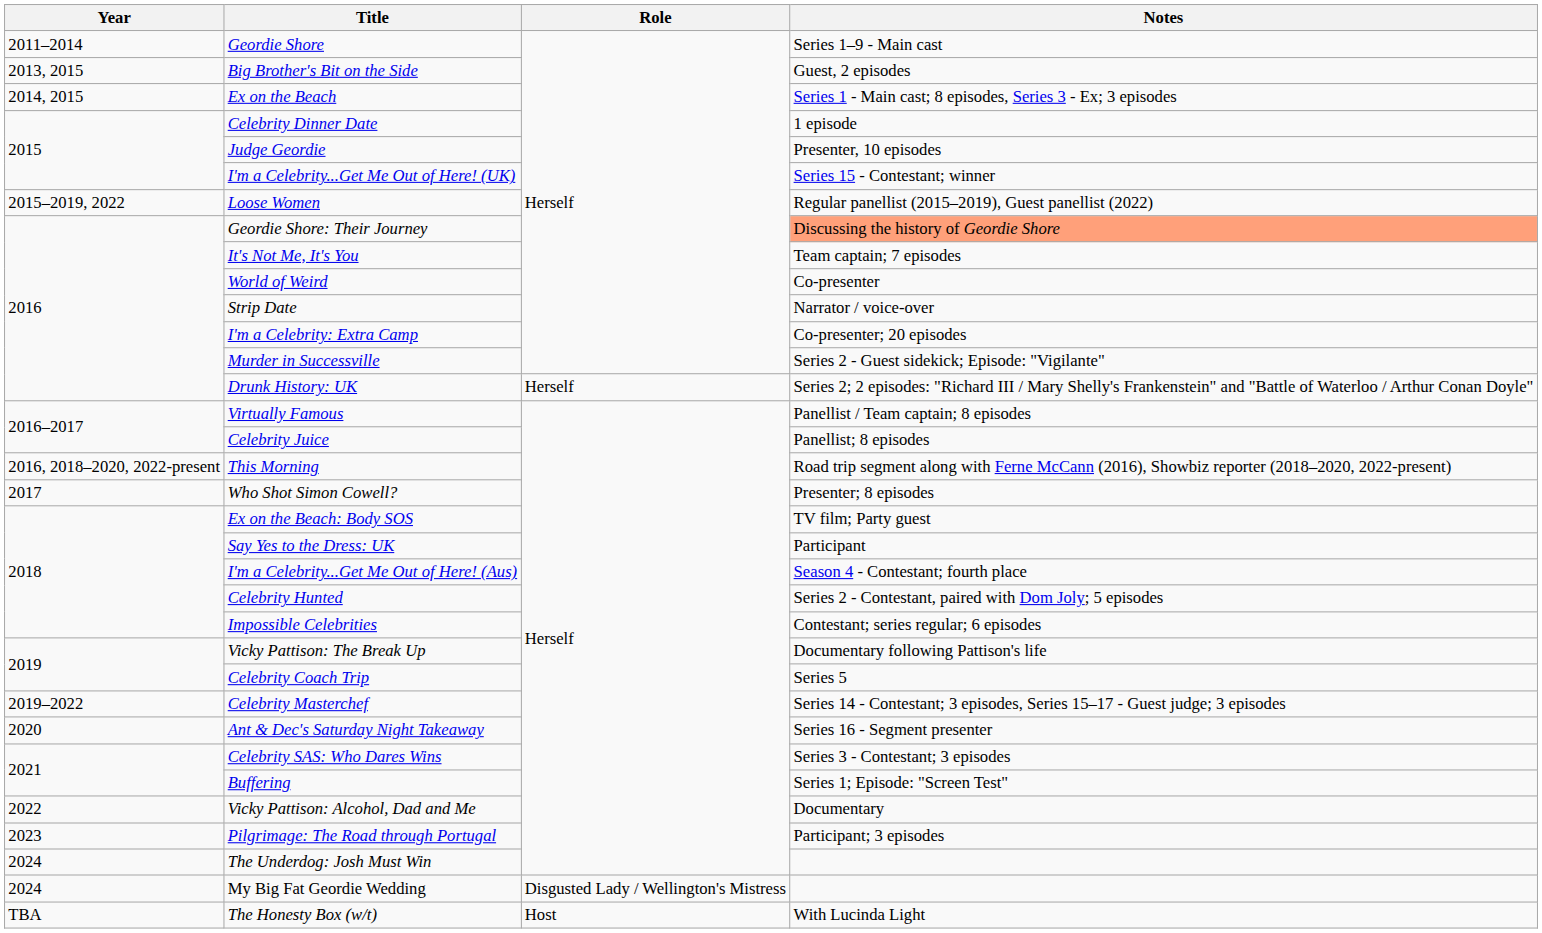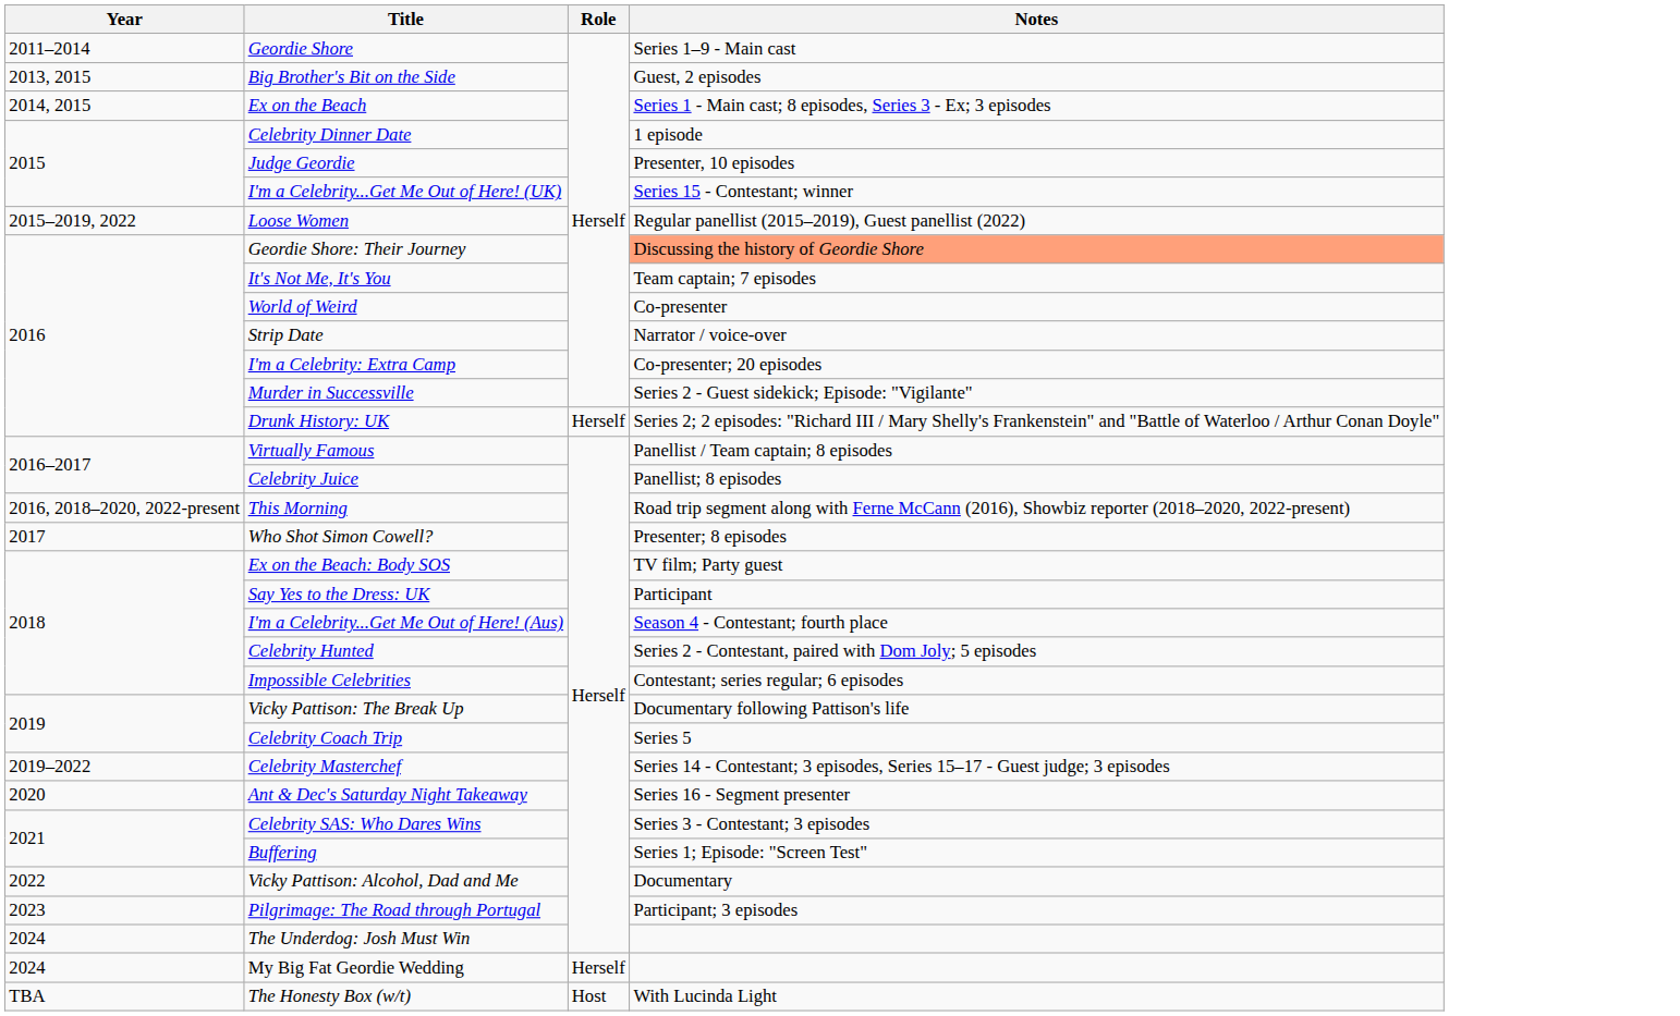 <table class="wikitable sortable">
 <tr>
 <th>Year</th>
 <th>Title</th>
 <th>Role</th>
 <th>Notes</th>
 </tr>
 <tr>
 <td>2011–2014</td>
 <td><em><a href='#'>Geordie Shore</a></em></td>
 <td rowspan="13">Herself</td>
 <td>Series 1–9 - Main cast</td>
 </tr>
 <tr>
 <td>2013, 2015</td>
 <td><em><a href='#'>Big Brother's Bit on the Side</a></em></td>
 <td>Guest, 2 episodes</td>
 </tr>
 <tr>
 <td>2014, 2015</td>
 <td><em><a href='#'>Ex on the Beach</a></em></td>
 <td><a href='#'>Series 1</a> - Main cast; 8 episodes, <a href='#'>Series 3</a> - Ex; 3 episodes</td>
 </tr>
 <tr>
 <td rowspan="3">2015</td>
 <td><a href='#'><em>Celebrity Dinner Date</em></a></td>
 <td>1 episode</td>
 </tr>
 <tr>
 <td><em><a href='#'>Judge Geordie</a></em></td>
 <td>Presenter, 10 episodes</td>
 </tr>
 <tr>
 <td><em><a href='#'>I'm a Celebrity...Get Me Out of Here! (UK)</a></em></td>
 <td><a href='#'>Series 15</a> - Contestant; winner</td>
 </tr>
 <tr>
 <td>2015–2019, 2022</td>
 <td><em><a href='#'>Loose Women</a></em></td>
 <td>Regular panellist (2015–2019), Guest panellist (2022)</td>
 </tr>
 <tr>
 <td rowspan="7">2016</td>
 <td><em>Geordie Shore: Their Journey</em></td>
 <td style="background: lightsalmon;">Discussing the history of <em>Geordie Shore</em></td>
 </tr>
 <tr>
 <td><em><a href='#'>It's Not Me, It's You</a></em></td>
 <td>Team captain; 7 episodes</td>
 </tr>
 <tr>
 <td><em><a href='#'>World of Weird</a></em></td>
 <td>Co-presenter</td>
 </tr>
 <tr>
 <td><em>Strip Date</em></td>
 <td>Narrator / voice-over</td>
 </tr>
 <tr>
 <td><em><a href='#'>I'm a Celebrity: Extra Camp</a></em></td>
 <td>Co-presenter; 20 episodes</td>
 </tr>
 <tr>
 <td><em><a href='#'>Murder in Successville</a></em></td>
 <td>Series 2 - Guest sidekick; Episode: "Vigilante"</td>
 </tr>
 <tr>
 <td><em><a href='#'>Drunk History: UK</a></em></td>
 <td>Herself</td>
 <td>Series 2; 2 episodes: "Richard III / Mary Shelly's Frankenstein" and "Battle of Waterloo / Arthur Conan Doyle"</td>
 </tr>
 <tr>
 <td rowspan="2">2016–2017</td>
 <td><em><a href='#'>Virtually Famous</a></em></td>
 <td rowspan="18">Herself</td>
 <td>Panellist / Team captain; 8 episodes</td>
 </tr>
 <tr>
 <td><em><a href='#'>Celebrity Juice</a></em></td>
 <td>Panellist; 8 episodes</td>
 </tr>
 <tr>
 <td>2016, 2018–2020, 2022-present</td>
 <td><em><a href='#'>This Morning</a></em></td>
 <td>Road trip segment along with <a href='#'>Ferne McCann</a> (2016), Showbiz reporter (2018–2020, 2022-present)</td>
 </tr>
 <tr>
 <td>2017</td>
 <td><em>Who Shot Simon Cowell?</em></td>
 <td>Presenter; 8 episodes</td>
 </tr>
 <tr>
 <td rowspan="5">2018</td>
 <td><em><a href='#'>Ex on the Beach: Body SOS</a></em></td>
 <td>TV film; Party guest</td>
 </tr>
 <tr>
 <td><em><a href='#'>Say Yes to the Dress: UK</a></em></td>
 <td>Participant</td>
 </tr>
 <tr>
 <td><em><a href='#'>I'm a Celebrity...Get Me Out of Here! (Aus)</a></em></td>
 <td><a href='#'>Season 4</a> - Contestant; fourth place</td>
 </tr>
 <tr>
 <td><em><a href='#'>Celebrity Hunted</a></em></td>
 <td>Series 2 - Contestant, paired with <a href='#'>Dom Joly</a>; 5 episodes</td>
 </tr>
 <tr>
 <td><em><a href='#'>Impossible Celebrities</a></em></td>
 <td>Contestant; series regular; 6 episodes</td>
 </tr>
 <tr>
 <td rowspan="2">2019</td>
 <td><em>Vicky Pattison: The Break Up</em></td>
 <td>Documentary following Pattison's life</td>
 </tr>
 <tr>
 <td><em><a href='#'>Celebrity Coach Trip</a></em></td>
 <td>Series 5</td>
 </tr>
 <tr>
 <td>2019–2022</td>
 <td><em><a href='#'>Celebrity Masterchef</a></em></td>
 <td>Series 14 - Contestant; 3 episodes, Series 15–17 - Guest judge; 3 episodes</td>
 </tr>
 <tr>
 <td>2020</td>
 <td><em><a href='#'>Ant & Dec's Saturday Night Takeaway</a></em></td>
 <td>Series 16 - Segment presenter</td>
 </tr>
 <tr>
 <td rowspan="2">2021</td>
 <td><em><a href='#'>Celebrity SAS: Who Dares Wins</a></em></td>
 <td>Series 3 - Contestant; 3 episodes</td>
 </tr>
 <tr>
 <td><em><a href='#'>Buffering</a></em></td>
 <td>Series 1; Episode: "Screen Test"</td>
 </tr>
 <tr>
 <td>2022</td>
 <td><em>Vicky Pattison: Alcohol, Dad and Me</em></td>
 <td>Documentary</td>
 </tr>
 <tr>
 <td>2023</td>
 <td><em><a href='#'>Pilgrimage: The Road through Portugal</a></em></td>
 <td>Participant; 3 episodes</td>
 </tr>
 <tr>
 <td>2024</td>
 <td><em>The Underdog: Josh Must Win</em></td>
 <td></td>
 </tr>
 <tr>
 <td>2024</td>
 <td>My Big Fat Geordie Wedding</td>
-<td>Disgusted Lady / Wellington's Mistress</td>
+<td>Herself</td>
 <td></td>
 </tr>
 <tr>
 <td>TBA</td>
 <td><em>The Honesty Box (w/t)</em></td>
 <td>Host</td>
 <td>With Lucinda Light</td>
 </tr>
 </table>
